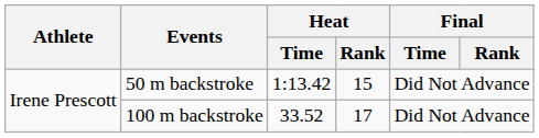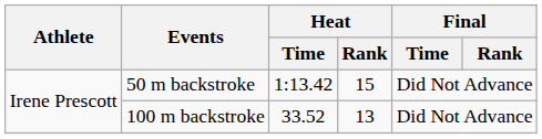 <table class=wikitable style="font-size:90%">
 <tr>
 <th rowspan="2">Athlete</th>
 <th rowspan="2">Events</th>
 <th colspan="2">Heat</th>
 <th colspan="2">Final</th>
 </tr>
 <tr>
 <th>Time</th>
 <th>Rank</th>
 <th>Time</th>
 <th>Rank</th>
 </tr>
 <tr>
 <td rowspan=2>Irene Prescott</td>
 <td>50 m backstroke</td>
 <td align=center>1:13.42</td>
 <td align=center>15</td>
 <td align=center colspan=2>Did Not Advance</td>
 </tr>
 <tr>
 <td>100 m backstroke</td>
 <td align=center>33.52</td>
-<td align=center>17</td>
+<td align=center>13</td>
 <td align=center colspan=2>Did Not Advance</td>
 </tr>
 </table>
